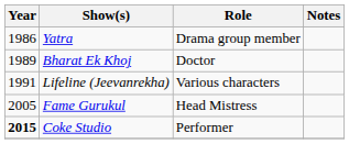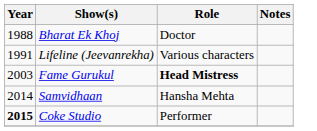 <table class="wikitable sortable">
 <tr>
 <th>Year</th>
 <th>Show(s)</th>
 <th>Role</th>
 <th>Notes</th>
 </tr>
 <tr>
-<td>1986</td>
-<td><em><a href='#'>Yatra</a></em></td>
-<td>Drama group member</td>
-<td></td>
-</tr>
-<tr>
-<td>1989</td>
+<td>1988</td>
 <td><em><a href='#'>Bharat Ek Khoj</a></em></td>
 <td>Doctor</td>
 <td></td>
 </tr>
 <tr>
 <td>1991</td>
 <td><em>Lifeline (Jeevanrekha)</em></td>
 <td>Various characters</td>
 <td></td>
 </tr>
 <tr>
-<td>2005</td>
+<td>2003</td>
 <td><em><a href='#'>Fame Gurukul</a></em></td>
-<td>Head Mistress</td>
+<td><strong>Head Mistress</strong></td>
+<td></td>
+</tr>
+<tr>
+<td>2014</td>
+<td><em><a href='#'>Samvidhaan</a></em></td>
+<td>Hansha Mehta</td>
 <td></td>
 </tr>
 <tr>
 <td><strong>2015</strong></td>
 <td><em><a href='#'>Coke Studio</a></em></td>
 <td>Performer</td>
 <td></td>
 </tr>
 <tr>
 </tr>
 </table>
